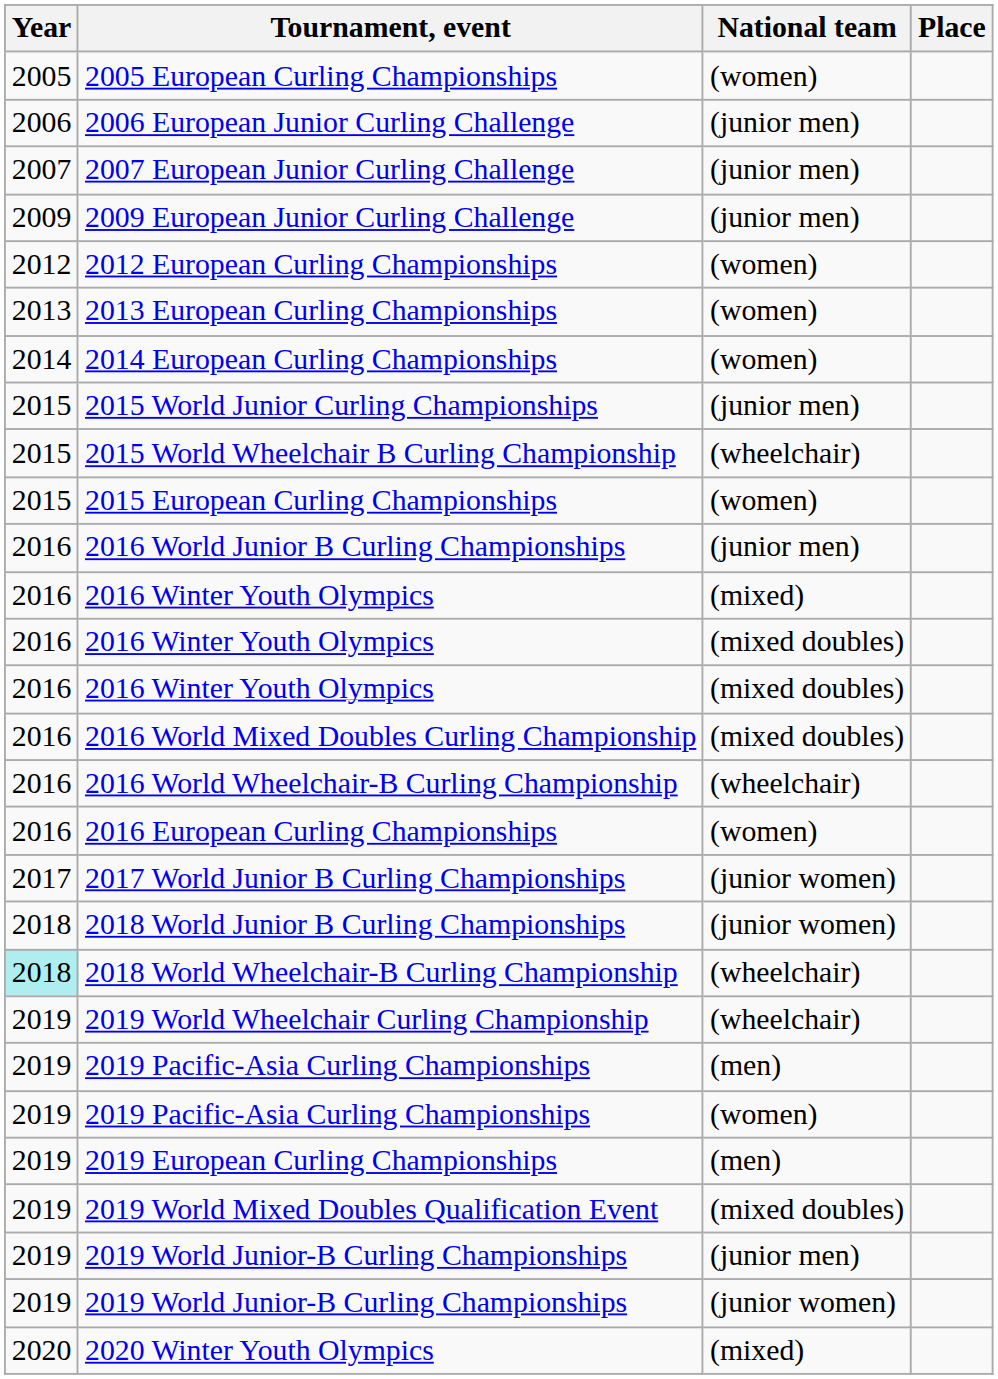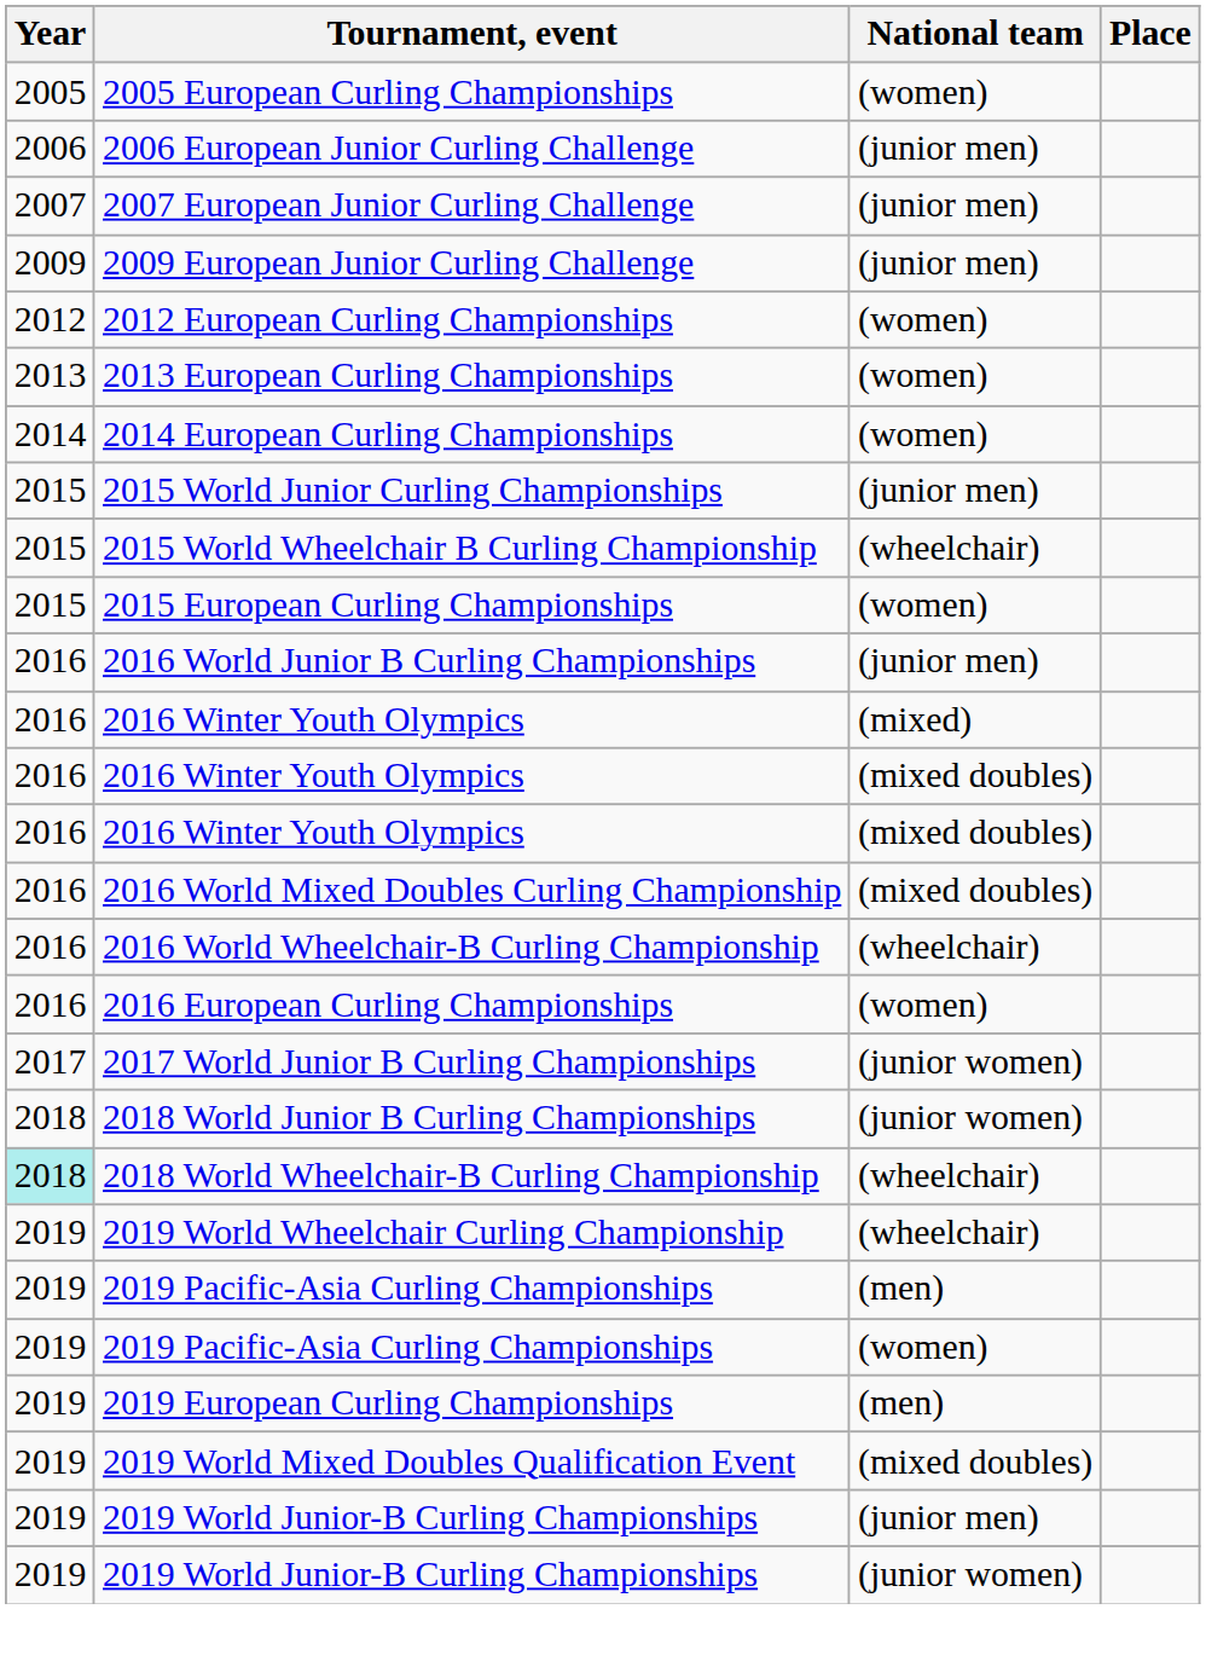 <table class="wikitable">
 <tr>
 <th scope="col">Year</th>
 <th scope="col">Tournament, event</th>
 <th scope="col">National team</th>
 <th scope="col">Place</th>
 </tr>
 <tr>
 <td>2005</td>
 <td><a href='#'>2005 European Curling Championships</a></td>
 <td> (women)</td>
 <td></td>
 </tr>
 <tr>
 <td>2006</td>
 <td><a href='#'>2006 European Junior Curling Challenge</a></td>
 <td> (junior men)</td>
 <td></td>
 </tr>
 <tr>
 <td>2007</td>
 <td><a href='#'>2007 European Junior Curling Challenge</a></td>
 <td> (junior men)</td>
 <td></td>
 </tr>
 <tr>
 <td>2009</td>
 <td><a href='#'>2009 European Junior Curling Challenge</a></td>
 <td> (junior men)</td>
 <td></td>
 </tr>
 <tr>
 <td>2012</td>
 <td><a href='#'>2012 European Curling Championships</a></td>
 <td> (women)</td>
 <td></td>
 </tr>
 <tr>
 <td>2013</td>
 <td><a href='#'>2013 European Curling Championships</a></td>
 <td> (women)</td>
 <td></td>
 </tr>
 <tr>
 <td>2014</td>
 <td><a href='#'>2014 European Curling Championships</a></td>
 <td> (women)</td>
 <td></td>
 </tr>
 <tr>
 <td>2015</td>
 <td><a href='#'>2015 World Junior Curling Championships</a></td>
 <td> (junior men)</td>
 <td></td>
 </tr>
 <tr>
 <td>2015</td>
 <td><a href='#'>2015 World Wheelchair B Curling Championship</a></td>
 <td> (wheelchair)</td>
 <td></td>
 </tr>
 <tr>
 <td>2015</td>
 <td><a href='#'>2015 European Curling Championships</a></td>
 <td> (women)</td>
 <td></td>
 </tr>
 <tr>
 <td>2016</td>
 <td><a href='#'>2016 World Junior B Curling Championships</a></td>
 <td> (junior men)</td>
 <td></td>
 </tr>
 <tr>
 <td>2016</td>
 <td><a href='#'>2016 Winter Youth Olympics</a></td>
 <td> (mixed)</td>
 <td></td>
 </tr>
 <tr>
 <td>2016</td>
 <td><a href='#'>2016 Winter Youth Olympics</a></td>
 <td> (mixed doubles)</td>
 <td></td>
 </tr>
 <tr>
 <td>2016</td>
 <td><a href='#'>2016 Winter Youth Olympics</a></td>
 <td> (mixed doubles)</td>
 <td></td>
 </tr>
 <tr>
 <td>2016</td>
 <td><a href='#'>2016 World Mixed Doubles Curling Championship</a></td>
 <td> (mixed doubles)</td>
 <td></td>
 </tr>
 <tr>
 <td>2016</td>
 <td><a href='#'>2016 World Wheelchair-B Curling Championship</a></td>
 <td> (wheelchair)</td>
 <td></td>
 </tr>
 <tr>
 <td>2016</td>
 <td><a href='#'>2016 European Curling Championships</a></td>
 <td> (women)</td>
 <td></td>
 </tr>
 <tr>
 <td>2017</td>
 <td><a href='#'>2017 World Junior B Curling Championships</a></td>
 <td> (junior women)</td>
 <td></td>
 </tr>
 <tr>
 <td>2018</td>
 <td><a href='#'>2018 World Junior B Curling Championships</a></td>
 <td> (junior women)</td>
 <td></td>
 </tr>
 <tr>
 <td style="background: paleturquoise;">2018</td>
 <td><a href='#'>2018 World Wheelchair-B Curling Championship</a></td>
 <td> (wheelchair)</td>
 <td></td>
 </tr>
 <tr>
 <td>2019</td>
 <td><a href='#'>2019 World Wheelchair Curling Championship</a></td>
 <td> (wheelchair)</td>
 <td></td>
 </tr>
 <tr>
 <td>2019</td>
 <td><a href='#'>2019 Pacific-Asia Curling Championships</a></td>
 <td> (men)</td>
 <td></td>
 </tr>
 <tr>
 <td>2019</td>
 <td><a href='#'>2019 Pacific-Asia Curling Championships</a></td>
 <td> (women)</td>
 <td></td>
 </tr>
 <tr>
 <td>2019</td>
 <td><a href='#'>2019 European Curling Championships</a></td>
 <td> (men)</td>
 <td></td>
 </tr>
 <tr>
 <td>2019</td>
 <td><a href='#'>2019 World Mixed Doubles Qualification Event</a></td>
 <td> (mixed doubles)</td>
 <td></td>
 </tr>
 <tr>
 <td>2019</td>
 <td><a href='#'>2019 World Junior-B Curling Championships</a></td>
 <td> (junior men)</td>
 <td></td>
 </tr>
 <tr>
 <td>2019</td>
 <td><a href='#'>2019 World Junior-B Curling Championships</a></td>
 <td> (junior women)</td>
 <td></td>
 </tr>
-<tr>
-<td>2020</td>
-<td><a href='#'>2020 Winter Youth Olympics</a></td>
-<td> (mixed)</td>
-<td></td>
-</tr>
 </table>
